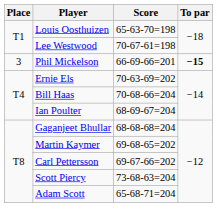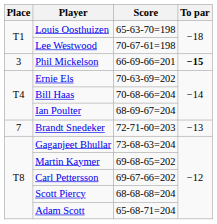 <table class="wikitable">
 <tr>
 <th>Place</th>
 <th>Player</th>
 <th>Score</th>
 <th>To par</th>
 </tr>
 <tr>
 <td align=center rowspan=2>T1</td>
 <td> <a href='#'>Louis Oosthuizen</a></td>
 <td>65-63-70=198</td>
 <td align=center rowspan=2>−18</td>
 </tr>
 <tr>
 <td> <a href='#'>Lee Westwood</a></td>
 <td>70-67-61=198</td>
 </tr>
 <tr>
 <td align=center>3</td>
 <td> <a href='#'>Phil Mickelson</a></td>
 <td>66-69-66=201</td>
 <td align=center><strong>−15</strong></td>
 </tr>
 <tr>
 <td align=center rowspan=3>T4</td>
 <td> <a href='#'>Ernie Els</a></td>
 <td>70-63-69=202</td>
 <td align=center rowspan=3>−14</td>
 </tr>
 <tr>
 <td> <a href='#'>Bill Haas</a></td>
 <td>70-68-66=204</td>
 </tr>
 <tr>
 <td> <a href='#'>Ian Poulter</a></td>
 <td>68-69-67=204</td>
 </tr>
 <tr>
+<td align=center>7</td>
+<td> <a href='#'>Brandt Snedeker</a></td>
+<td>72-71-60=203</td>
+<td align=center>−13</td>
+</tr>
+<tr>
 <td align=center rowspan=5>T8</td>
 <td> <a href='#'>Gaganjeet Bhullar</a></td>
-<td>68-68-68=204</td>
+<td>73-68-63=204</td>
 <td align=center rowspan=5>−12</td>
 </tr>
 <tr>
 <td> <a href='#'>Martin Kaymer</a></td>
 <td>69-68-65=202</td>
 </tr>
 <tr>
 <td> <a href='#'>Carl Pettersson</a></td>
 <td>69-67-66=202</td>
 </tr>
 <tr>
 <td> <a href='#'>Scott Piercy</a></td>
-<td>73-68-63=204</td>
+<td>68-68-68=204</td>
 </tr>
 <tr>
 <td> <a href='#'>Adam Scott</a></td>
 <td>65-68-71=204</td>
 </tr>
 </table>
